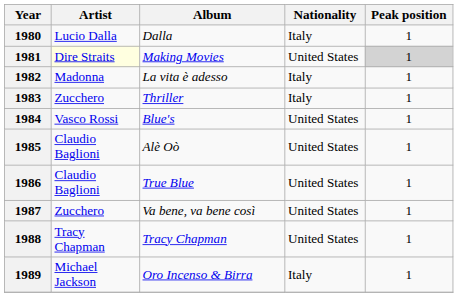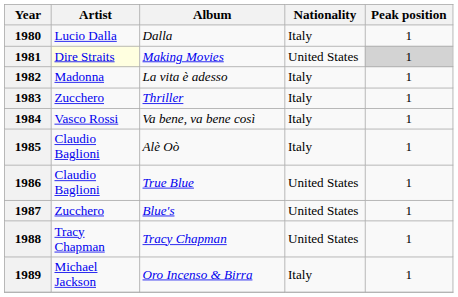 <table class="wikitable sortable plainrowheaders">
 <tr>
 <th style="width:50px;">Year</th>
 <th style="width:100px;">Artist</th>
 <th style="width:170px;">Album</th>
 <th style="width:90px;">Nationality</th>
 <th style="width:100px;">Peak position</th>
 </tr>
 <tr>
 <th scope="row">1980</th>
 <td><a href='#'>Lucio Dalla</a></td>
 <td><em>Dalla</em></td>
 <td>Italy</td>
 <td style="text-align:center;">1</td>
 </tr>
 <tr>
 <th scope="row">1981</th>
 <td style="background: lightyellow;"><a href='#'>Dire Straits</a></td>
 <td><em><a href='#'>Making Movies</a></em></td>
 <td>United States</td>
 <td style="background: lightgrey; text-align:center;">1</td>
 </tr>
 <tr>
 <th scope="row">1982</th>
 <td><a href='#'>Madonna</a></td>
 <td><em>La vita è adesso</em></td>
 <td>Italy</td>
 <td style="text-align:center;">1</td>
 </tr>
 <tr>
 <th scope="row">1983</th>
 <td><a href='#'>Zucchero</a></td>
 <td><em><a href='#'>Thriller</a></em></td>
 <td>Italy</td>
 <td style="text-align:center;">1</td>
 </tr>
 <tr>
 <th scope="row">1984</th>
 <td><a href='#'>Vasco Rossi </a></td>
-<td><em><a href='#'>Blue's</a></em></td>
-<td>United States</td>
+<td><em>Va bene, va bene così</em></td>
+<td>Italy</td>
 <td style="text-align:center;">1</td>
 </tr>
 <tr>
 <th scope="row">1985</th>
 <td><a href='#'>Claudio Baglioni</a></td>
 <td><em>Alè Oò</em></td>
-<td>United States</td>
+<td>Italy</td>
 <td style="text-align:center;">1</td>
 </tr>
 <tr>
 <th scope="row">1986</th>
 <td><a href='#'>Claudio Baglioni</a></td>
 <td><em><a href='#'>True Blue</a></em></td>
 <td>United States</td>
 <td style="text-align:center;">1</td>
 </tr>
 <tr>
 <th scope="row">1987</th>
 <td><a href='#'>Zucchero</a></td>
-<td><em>Va bene, va bene così</em></td>
+<td><em><a href='#'>Blue's</a></em></td>
 <td>United States</td>
 <td style="text-align:center;">1</td>
 </tr>
 <tr>
 <th scope="row">1988</th>
 <td><a href='#'>Tracy Chapman</a></td>
 <td><em><a href='#'>Tracy Chapman</a></em></td>
 <td>United States</td>
 <td style="text-align:center;">1</td>
 </tr>
 <tr>
 <th scope="row">1989</th>
 <td><a href='#'>Michael Jackson</a></td>
 <td><em><a href='#'>Oro Incenso & Birra</a></em></td>
 <td>Italy</td>
 <td style="text-align:center;">1</td>
 </tr>
 <tr>
 </tr>
 </table>
